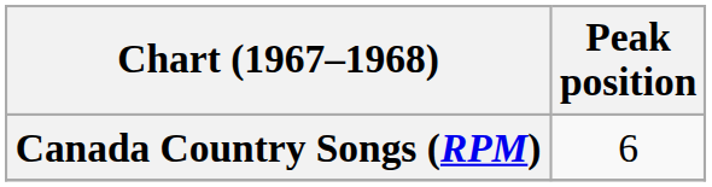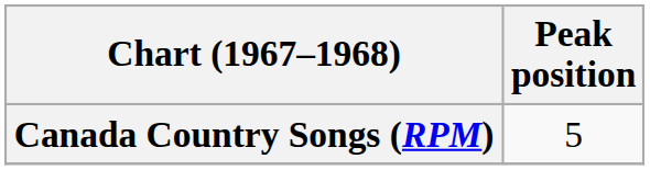 <table class="wikitable sortable plainrowheaders" style="text-align:center">
 <tr>
 <th scope="col">Chart (1967–1968)</th>
 <th scope="col">Peak<br> position</th>
 </tr>
 <tr>
 <th scope="row">Canada Country Songs (<em><a href='#'>RPM</a></em>)</th>
-<td>6</td>
+<td>5</td>
 </tr>
 <tr>
 </tr>
 <tr>
 </tr>
 </table>
